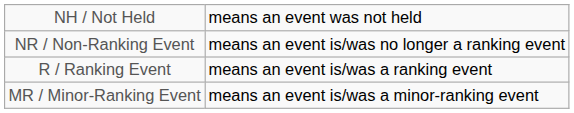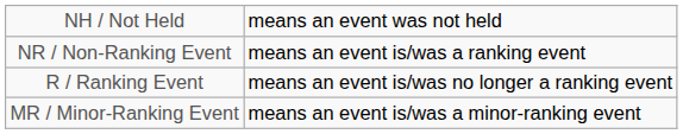 <table class="wikitable" style="font-size:90%">
 <tr>
 <td style="text-align:center; color:#555555;" colspan="4">NH / Not Held</td>
 <td>means an event was not held</td>
 </tr>
 <tr>
 <td style="text-align:center; color:#555555;" colspan="4">NR / Non-Ranking Event</td>
-<td>means an event is/was no longer a ranking event</td>
+<td>means an event is/was a ranking event</td>
 </tr>
 <tr>
 <td style="text-align:center; color:#555555;" colspan="4">R / Ranking Event</td>
-<td>means an event is/was a ranking event</td>
+<td>means an event is/was no longer a ranking event</td>
 </tr>
 <tr>
 <td style="text-align:center; color:#555555;" colspan="4">MR / Minor-Ranking Event</td>
 <td>means an event is/was a minor-ranking event</td>
 </tr>
 </table>
